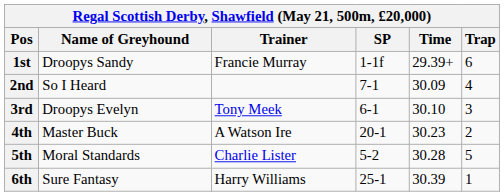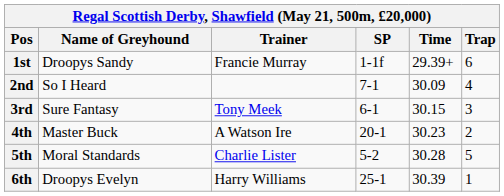 <table class="wikitable">
 <tr>
 <th colspan="6"><a href='#'>Regal Scottish Derby</a>, <a href='#'>Shawfield</a> (May 21, 500m, £20,000)</th>
 </tr>
 <tr>
 <th width=30>Pos</th>
 <th width=180>Name of Greyhound</th>
 <th width=150>Trainer</th>
 <th width=50>SP</th>
 <th width=50>Time</th>
 <th width=30>Trap</th>
 </tr>
 <tr>
 <th>1st</th>
 <td>Droopys Sandy</td>
 <td>Francie Murray</td>
 <td>1-1f</td>
 <td>29.39+</td>
 <td>6</td>
 </tr>
 <tr>
 <th>2nd</th>
 <td>So I Heard</td>
 <td></td>
 <td>7-1</td>
 <td>30.09</td>
 <td>4</td>
 </tr>
 <tr>
 <th>3rd</th>
-<td>Droopys Evelyn</td>
+<td>Sure Fantasy</td>
 <td><a href='#'>Tony Meek</a></td>
 <td>6-1</td>
-<td>30.10</td>
+<td>30.15</td>
 <td>3</td>
 </tr>
 <tr>
 <th>4th</th>
 <td>Master Buck</td>
 <td>A Watson Ire</td>
 <td>20-1</td>
 <td>30.23</td>
 <td>2</td>
 </tr>
 <tr>
 <th>5th</th>
 <td>Moral Standards</td>
 <td><a href='#'>Charlie Lister</a></td>
 <td>5-2</td>
 <td>30.28</td>
 <td>5</td>
 </tr>
 <tr>
 <th>6th</th>
-<td>Sure Fantasy</td>
+<td>Droopys Evelyn</td>
 <td>Harry Williams</td>
 <td>25-1</td>
 <td>30.39</td>
 <td>1</td>
 </tr>
 </table>
